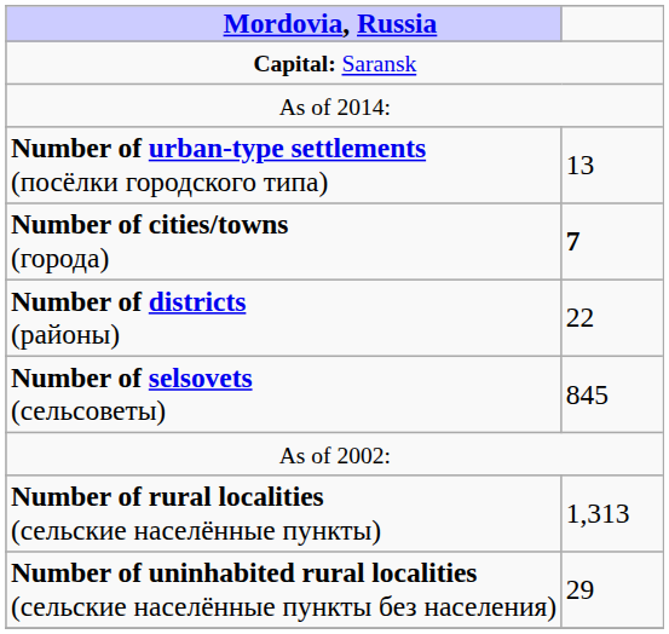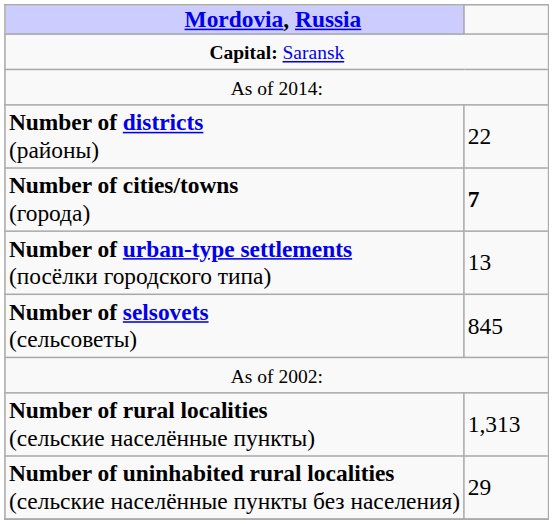 <table border=1 align="right" cellpadding=2 cellspacing=0 style="margin: 0 0 1em 1em; background: #f9f9f9; border: 1px #aaa solid; border-collapse: collapse; font-size: 95%;">
 <tr>
 <th bgcolor="#ccccff" style="padding:0 0 0 50px;"><a href='#'>Mordovia</a>, <a href='#'>Russia</a></th>
 <td width="50px"></td>
 </tr>
 <tr>
 <td colspan=2 align="center"><small><strong>Capital:</strong> <a href='#'>Saransk</a></small></td>
 </tr>
 <tr>
 <td colspan=2 align="center"><small>As of 2014:</small></td>
 </tr>
 <tr>
-<td><strong>Number of <a href='#'>urban-type settlements</a></strong><br>(посёлки городского типа)</td>
-<td>13</td>
+<td><strong>Number of <a href='#'>districts</a></strong><br>(районы)</td>
+<td>22</td>
 </tr>
 <tr>
 <td><strong>Number of cities/towns</strong><br>(города)</td>
 <td><strong>7</strong></td>
 </tr>
 <tr>
-<td><strong>Number of <a href='#'>districts</a></strong><br>(районы)</td>
-<td>22</td>
+<td><strong>Number of <a href='#'>urban-type settlements</a></strong><br>(посёлки городского типа)</td>
+<td>13</td>
 </tr>
 <tr>
 <td><strong>Number of <a href='#'>selsovets</a></strong><br>(сельсоветы)</td>
 <td>845</td>
 </tr>
 <tr>
 <td colspan=2 align="center"><small>As of 2002:</small></td>
 </tr>
 <tr>
 <td><strong>Number of rural localities</strong><br>(сельские населённые пункты)</td>
 <td>1,313</td>
 </tr>
 <tr>
 <td><strong>Number of uninhabited rural localities</strong><br>(сельские населённые пункты без населения)</td>
 <td>29</td>
 </tr>
 <tr>
 </tr>
 </table>
